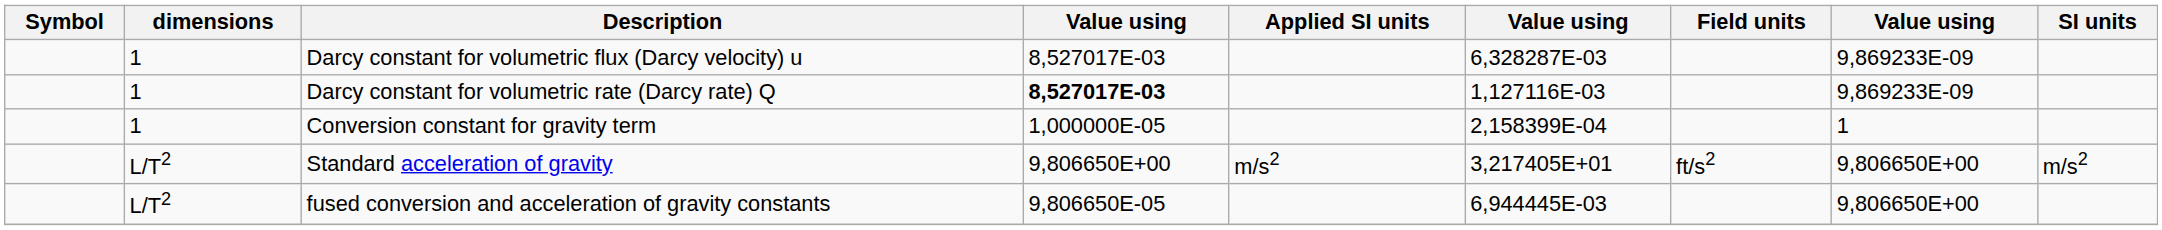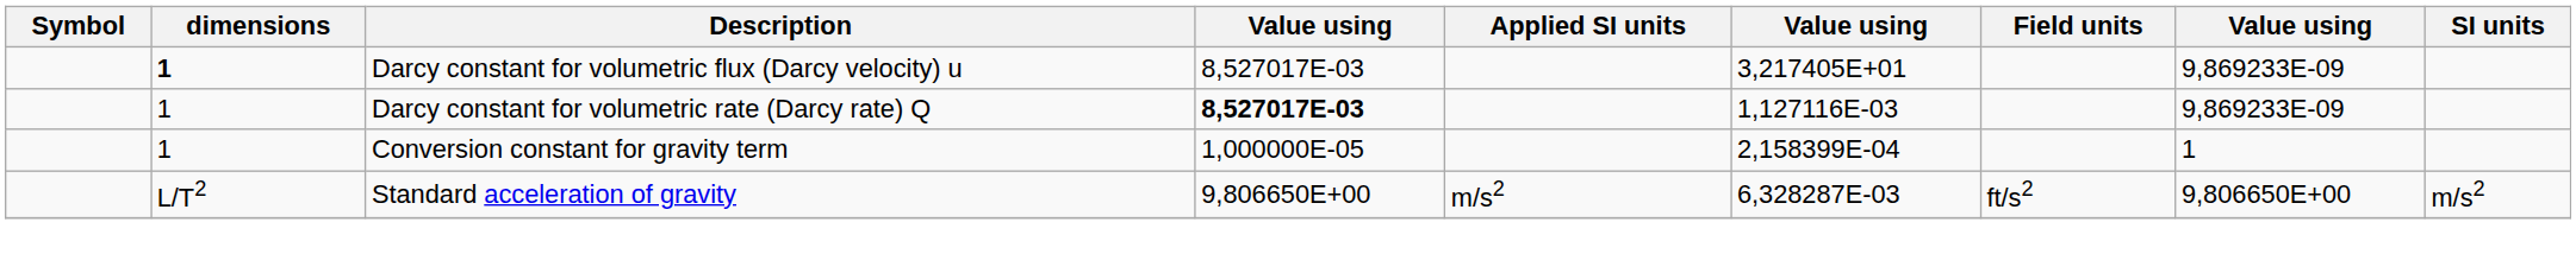 <table class="wikitable collapsible collapsed" style="width: 100%" align="left">
 <tr>
 <th>Symbol</th>
 <th>dimensions</th>
 <th>Description</th>
 <th>Value using</th>
 <th>Applied SI units</th>
 <th>Value using</th>
 <th>Field units</th>
 <th>Value using</th>
 <th>SI units</th>
 </tr>
 <tr>
 <td></td>
-<td>1</td>
+<td><strong>1</strong></td>
 <td>Darcy constant for volumetric flux (Darcy velocity) u</td>
 <td>8,527017E-03</td>
 <td></td>
-<td>6,328287E-03</td>
+<td>3,217405E+01</td>
 <td></td>
 <td>9,869233E-09</td>
 <td></td>
 </tr>
 <tr>
 <td></td>
 <td>1</td>
 <td>Darcy constant for volumetric rate (Darcy rate) Q</td>
 <td><strong>8,527017E-03</strong></td>
 <td></td>
 <td>1,127116E-03</td>
 <td></td>
 <td>9,869233E-09</td>
 <td></td>
 </tr>
 <tr>
 <td></td>
 <td>1</td>
 <td>Conversion constant for gravity term</td>
 <td>1,000000E-05</td>
 <td></td>
 <td>2,158399E-04</td>
 <td></td>
 <td>1</td>
 <td></td>
 </tr>
 <tr>
 <td></td>
 <td>L/T<sup>2</sup></td>
 <td>Standard <a href='#'>acceleration of gravity</a></td>
 <td>9,806650E+00</td>
 <td>m/s<sup>2</sup></td>
-<td>3,217405E+01</td>
+<td>6,328287E-03</td>
 <td>ft/s<sup>2</sup></td>
 <td>9,806650E+00</td>
 <td>m/s<sup>2</sup></td>
 </tr>
 <tr>
-<td></td>
-<td>L/T<sup>2</sup></td>
-<td>fused conversion and acceleration of gravity constants</td>
-<td>9,806650E-05</td>
-<td></td>
-<td>6,944445E-03</td>
-<td></td>
-<td>9,806650E+00</td>
-<td></td>
-</tr>
-<tr>
 </tr>
 </table>
